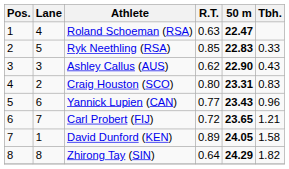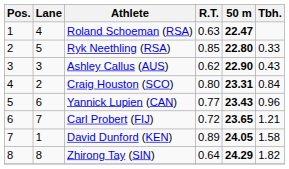 <table class="wikitable">
 <tr>
 <th>Pos.</th>
 <th>Lane</th>
 <th>Athlete</th>
 <th>R.T.</th>
 <th>50 m</th>
 <th>Tbh.</th>
 </tr>
 <tr>
 <td>1</td>
 <td>4</td>
 <td> <a href='#'>Roland Schoeman</a> (<a href='#'>RSA</a>)</td>
 <td>0.63</td>
 <td><strong>22.47</strong></td>
 <td> </td>
 </tr>
 <tr>
 <td>2</td>
 <td>5</td>
 <td> <a href='#'>Ryk Neethling</a> (<a href='#'>RSA</a>)</td>
 <td>0.85</td>
-<td><strong>22.83</strong></td>
+<td><strong>22.80</strong></td>
 <td>0.33</td>
 </tr>
 <tr>
 <td>3</td>
 <td>3</td>
 <td> <a href='#'>Ashley Callus</a> (<a href='#'>AUS</a>)</td>
 <td>0.62</td>
 <td><strong>22.90</strong></td>
 <td>0.43</td>
 </tr>
 <tr>
 <td>4</td>
 <td>2</td>
 <td> <a href='#'>Craig Houston</a> (<a href='#'>SCO</a>)</td>
 <td>0.80</td>
 <td><strong>23.31</strong></td>
-<td>0.83</td>
+<td>0.84</td>
 </tr>
 <tr>
 <td>5</td>
 <td>6</td>
 <td> <a href='#'>Yannick Lupien</a> (<a href='#'>CAN</a>)</td>
 <td>0.77</td>
 <td><strong>23.43</strong></td>
 <td>0.96</td>
 </tr>
 <tr>
 <td>6</td>
 <td>7</td>
 <td> <a href='#'>Carl Probert</a> (<a href='#'>FIJ</a>)</td>
 <td>0.72</td>
 <td><strong>23.65</strong></td>
 <td>1.21</td>
 </tr>
 <tr>
 <td>7</td>
 <td>1</td>
 <td> <a href='#'>David Dunford</a> (<a href='#'>KEN</a>)</td>
 <td>0.89</td>
 <td><strong>24.05</strong></td>
 <td>1.58</td>
 </tr>
 <tr>
 <td>8</td>
 <td>8</td>
 <td> <a href='#'>Zhirong Tay</a> (<a href='#'>SIN</a>)</td>
 <td>0.64</td>
 <td><strong>24.29</strong></td>
 <td>1.82</td>
 </tr>
 <tr>
 </tr>
 </table>
